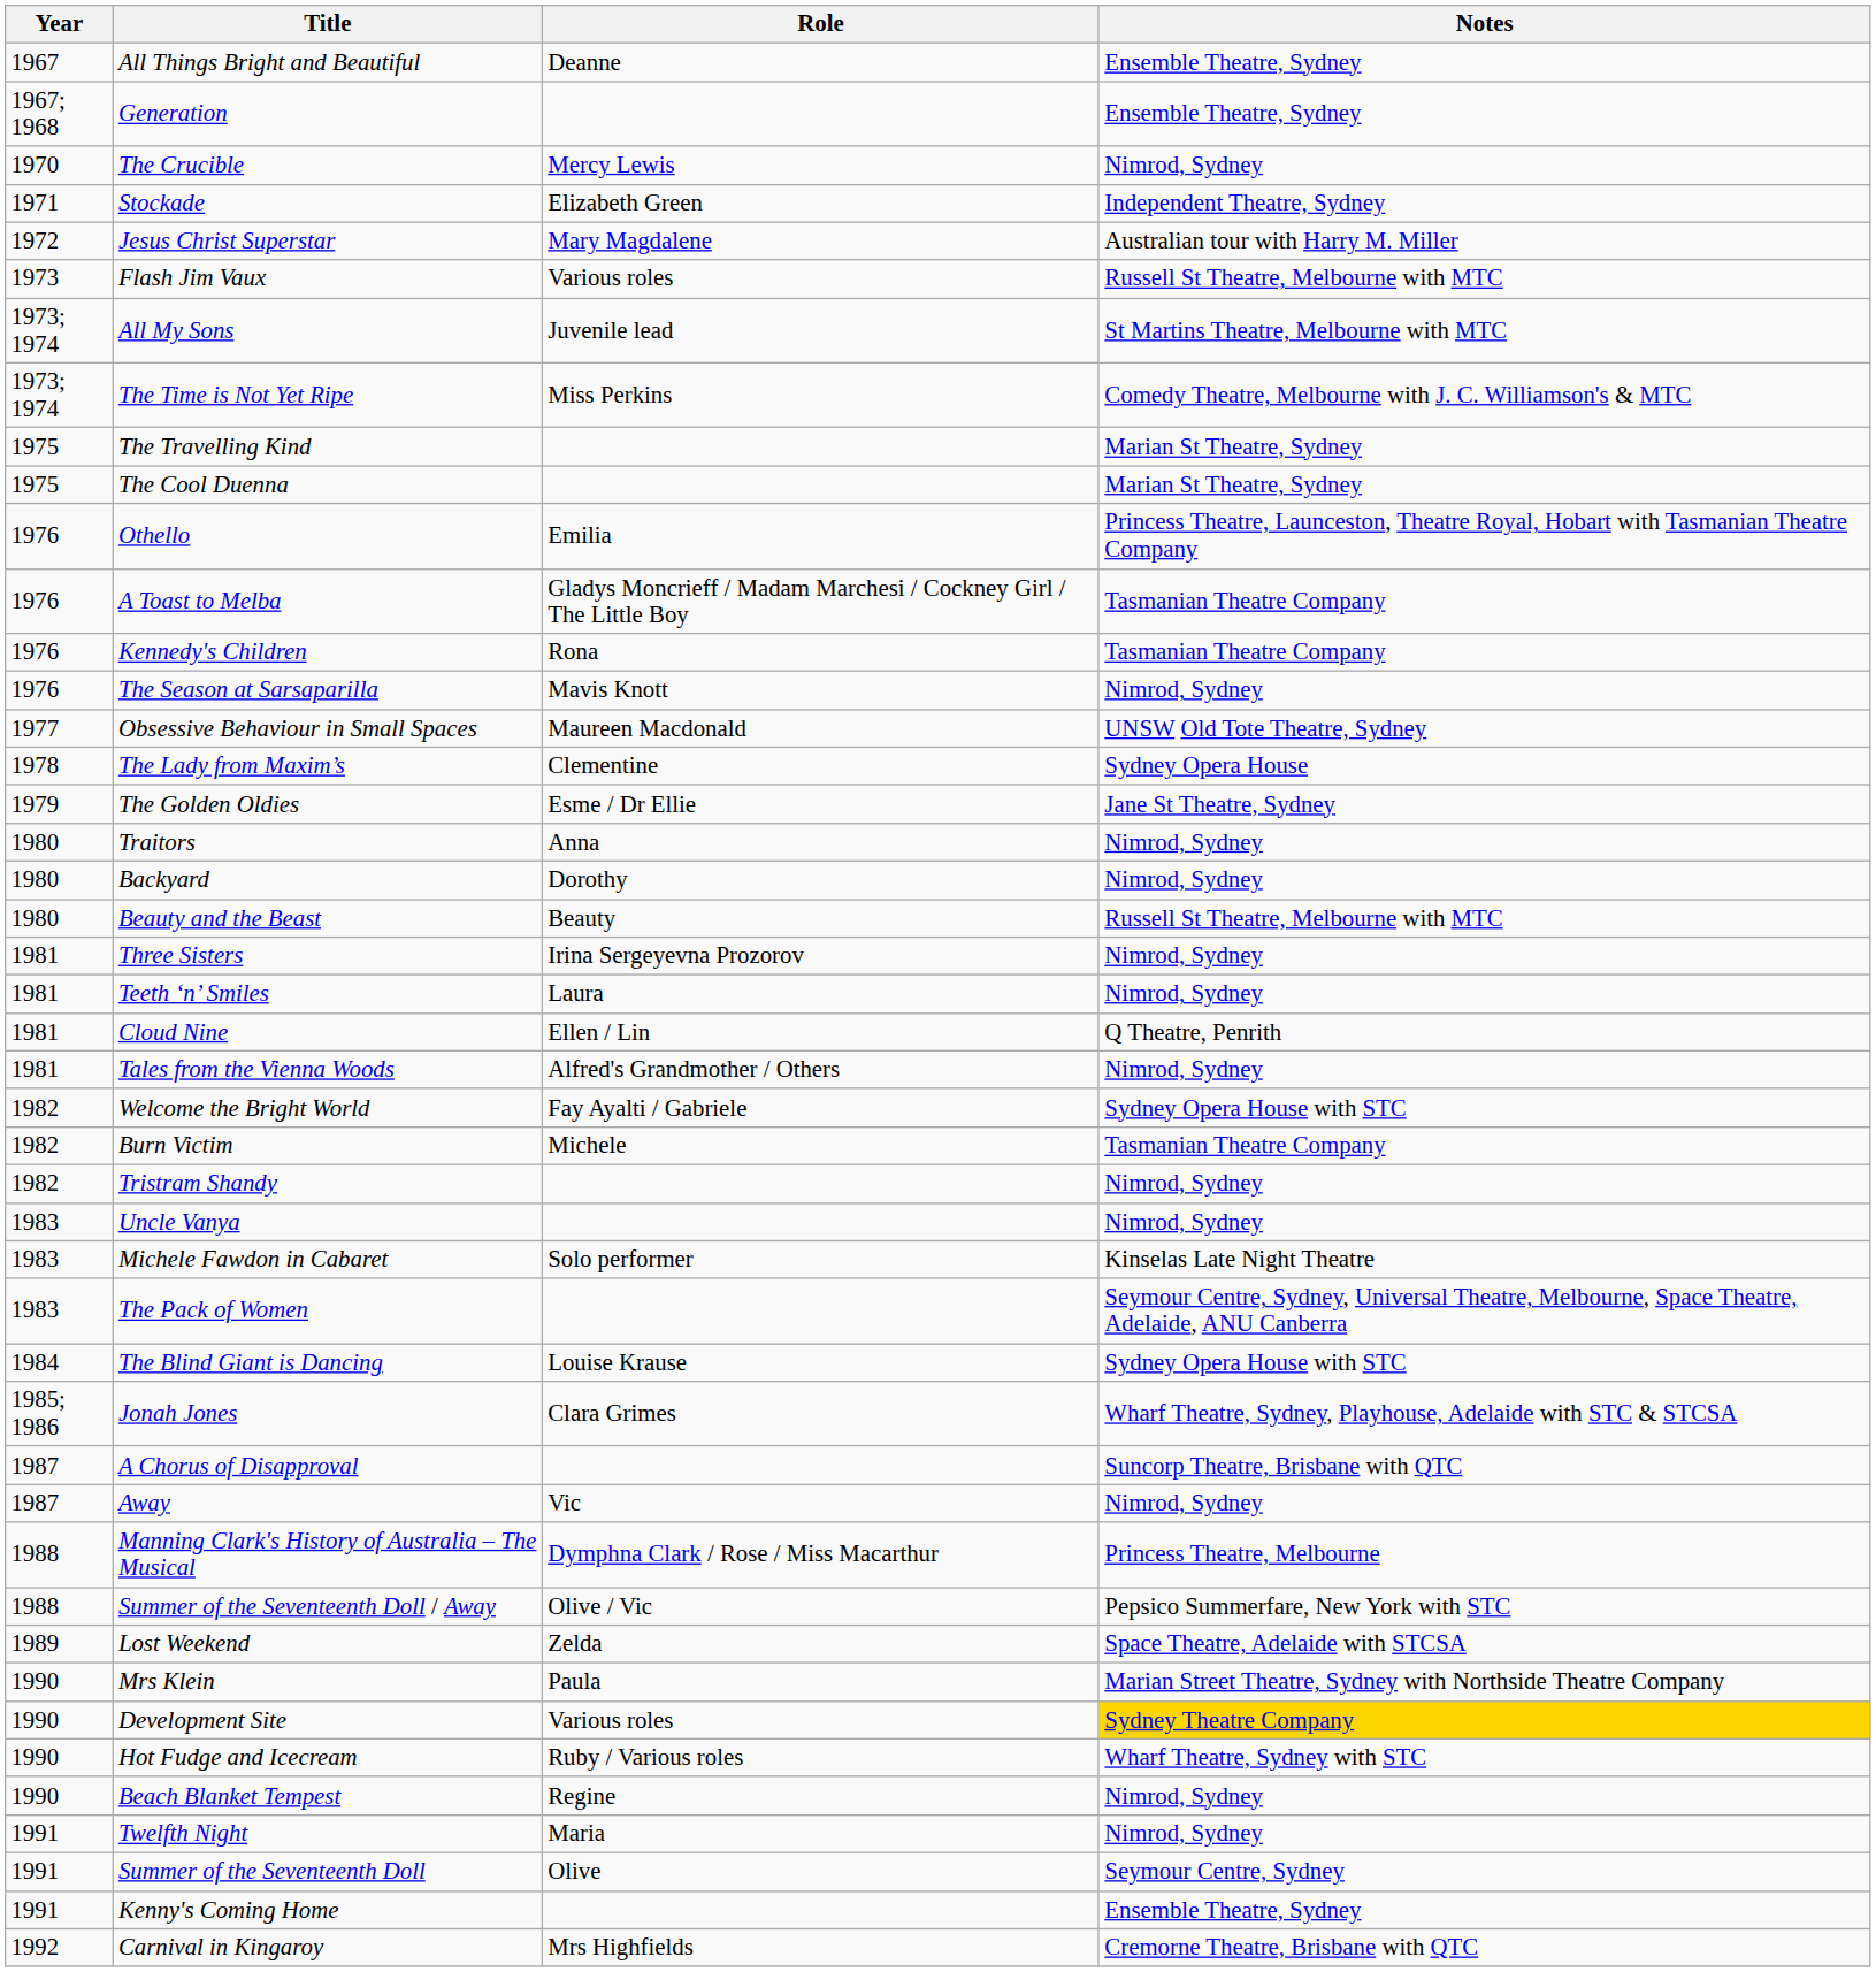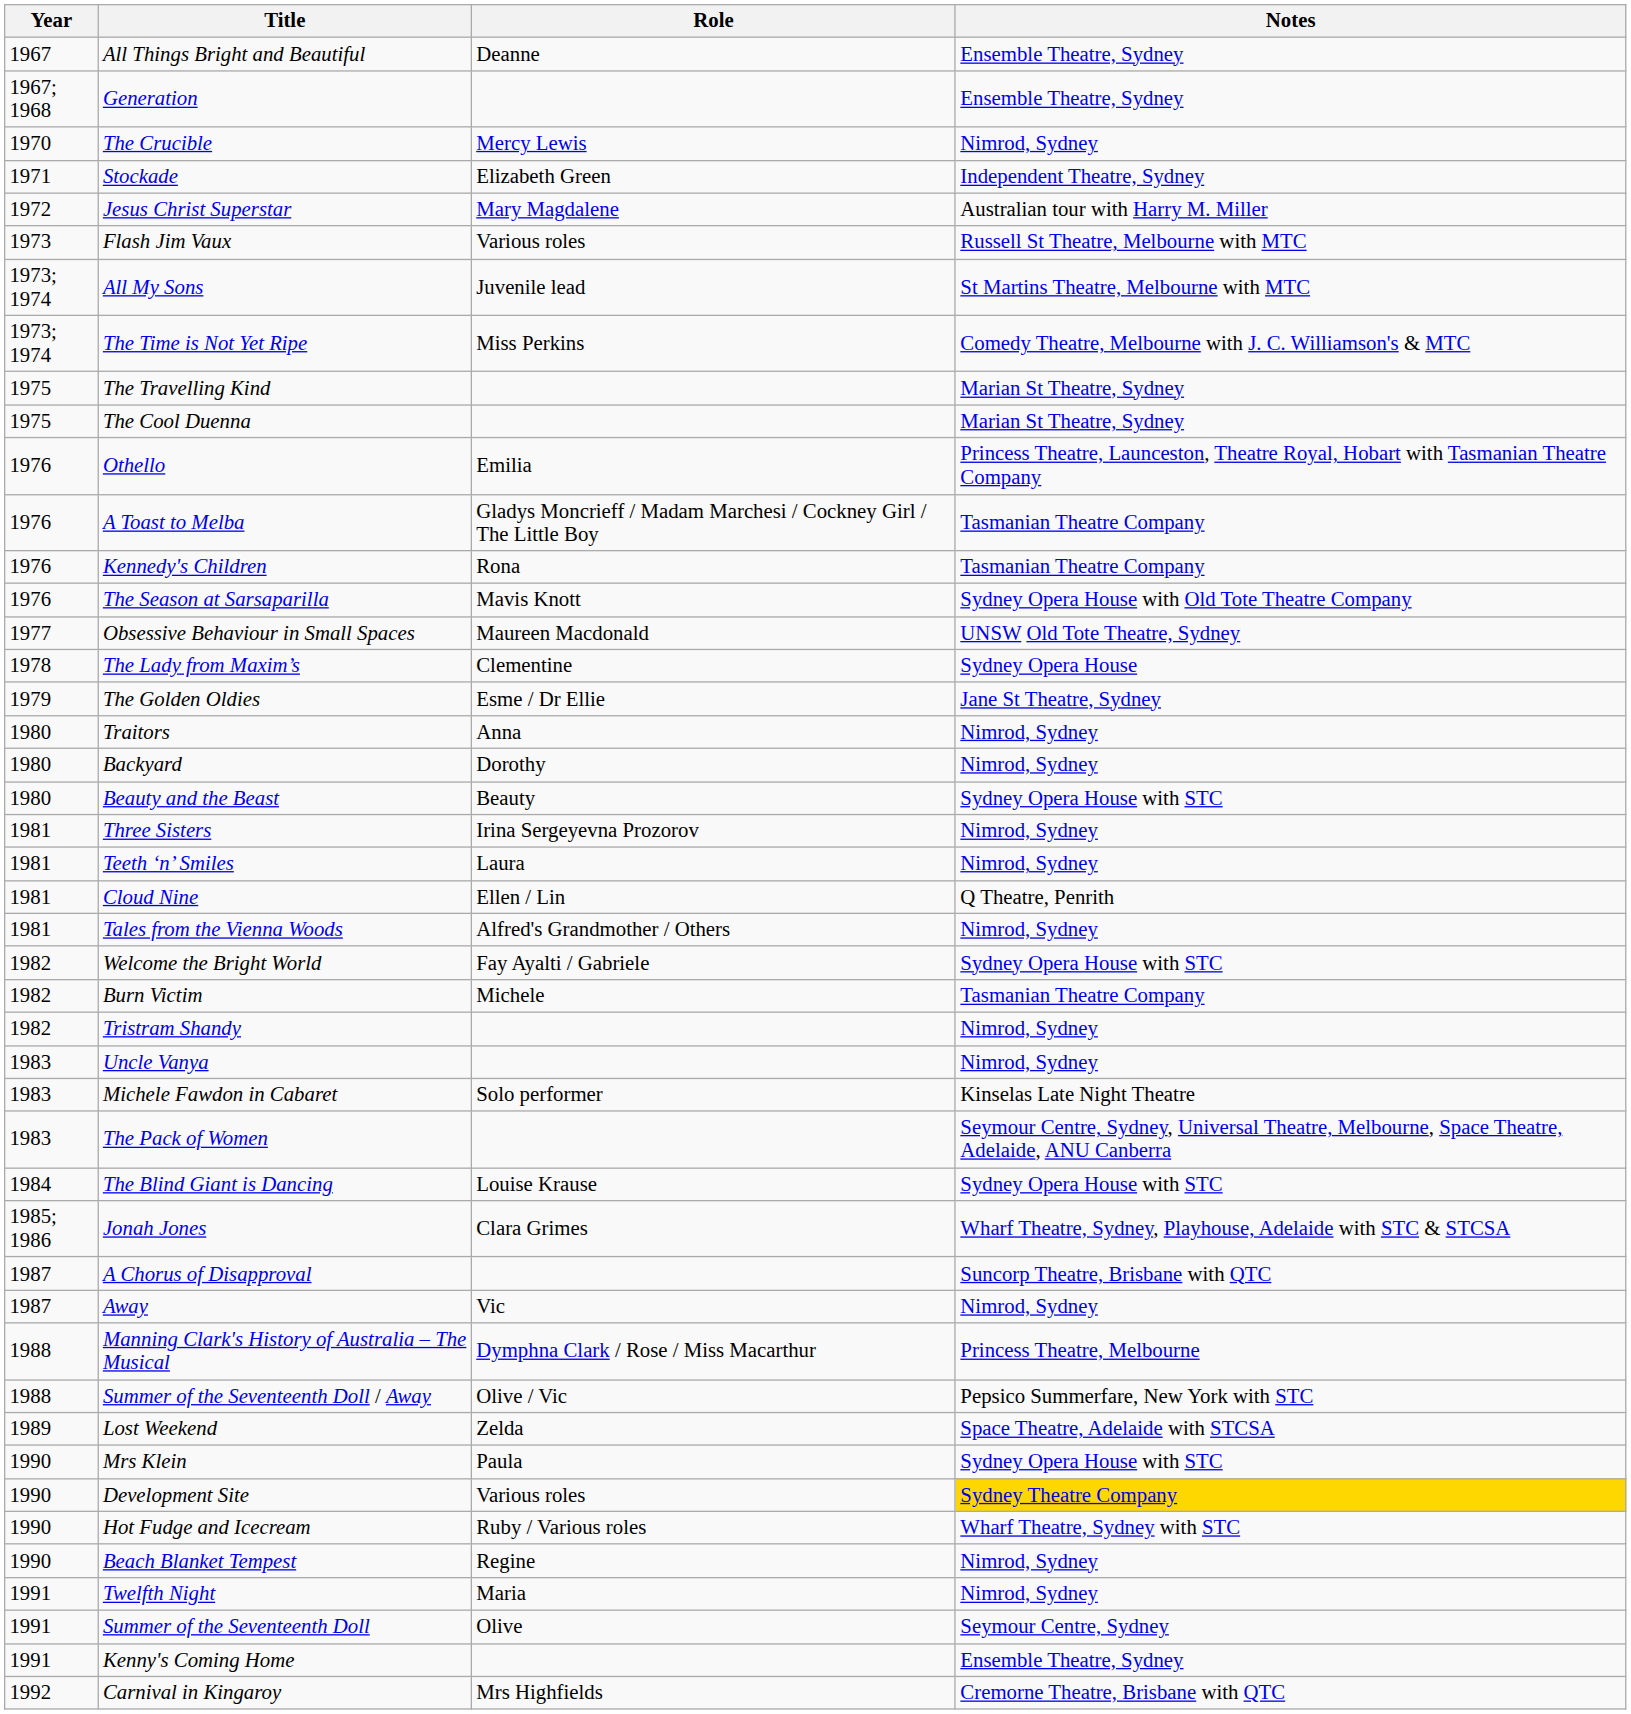 <table class="wikitable plainrowheaders sortable">
 <tr>
 <th scope="col">Year</th>
 <th scope="col">Title</th>
 <th scope="col">Role</th>
 <th scope="col" class="unsortable">Notes</th>
 </tr>
 <tr>
 <td>1967</td>
 <td><em>All Things Bright and Beautiful</em></td>
 <td>Deanne</td>
 <td><a href='#'>Ensemble Theatre, Sydney</a></td>
 </tr>
 <tr>
 <td>1967; 1968</td>
 <td><em><a href='#'>Generation</a></em></td>
 <td></td>
 <td><a href='#'>Ensemble Theatre, Sydney</a></td>
 </tr>
 <tr>
 <td>1970</td>
 <td><em><a href='#'>The Crucible</a></em></td>
 <td><a href='#'>Mercy Lewis</a></td>
 <td><a href='#'>Nimrod, Sydney</a></td>
 </tr>
 <tr>
 <td>1971</td>
 <td><em><a href='#'>Stockade</a></em></td>
 <td>Elizabeth Green</td>
 <td><a href='#'>Independent Theatre, Sydney</a></td>
 </tr>
 <tr>
 <td>1972</td>
 <td><em><a href='#'>Jesus Christ Superstar</a></em></td>
 <td><a href='#'>Mary Magdalene</a></td>
 <td>Australian tour with <a href='#'>Harry M. Miller</a></td>
 </tr>
 <tr>
 <td>1973</td>
 <td><em>Flash Jim Vaux</em></td>
 <td>Various roles</td>
 <td><a href='#'>Russell St Theatre, Melbourne</a> with <a href='#'>MTC</a></td>
 </tr>
 <tr>
 <td>1973; 1974</td>
 <td><em><a href='#'>All My Sons</a></em></td>
 <td>Juvenile lead</td>
 <td><a href='#'>St Martins Theatre, Melbourne</a> with <a href='#'>MTC</a></td>
 </tr>
 <tr>
 <td>1973; 1974</td>
 <td><em><a href='#'>The Time is Not Yet Ripe</a></em></td>
 <td>Miss Perkins</td>
 <td><a href='#'>Comedy Theatre, Melbourne</a> with <a href='#'>J. C. Williamson's</a> & <a href='#'>MTC</a></td>
 </tr>
 <tr>
 <td>1975</td>
 <td><em>The Travelling Kind</em></td>
 <td></td>
 <td><a href='#'> Marian St Theatre, Sydney</a></td>
 </tr>
 <tr>
 <td>1975</td>
 <td><em>The Cool Duenna</em></td>
 <td></td>
 <td><a href='#'>Marian St Theatre, Sydney</a></td>
 </tr>
 <tr>
 <td>1976</td>
 <td><em><a href='#'>Othello</a></em></td>
 <td>Emilia</td>
 <td><a href='#'>Princess Theatre, Launceston</a>, <a href='#'>Theatre Royal, Hobart</a> with <a href='#'>Tasmanian Theatre Company</a></td>
 </tr>
 <tr>
 <td>1976</td>
 <td><em><a href='#'>A Toast to Melba</a></em></td>
 <td>Gladys Moncrieff / Madam Marchesi / Cockney Girl / The Little Boy</td>
 <td><a href='#'>Tasmanian Theatre Company</a></td>
 </tr>
 <tr>
 <td>1976</td>
 <td><em><a href='#'>Kennedy's Children</a></em></td>
 <td>Rona</td>
 <td><a href='#'>Tasmanian Theatre Company</a></td>
 </tr>
 <tr>
 <td>1976</td>
 <td><em><a href='#'>The Season at Sarsaparilla</a></em></td>
 <td>Mavis Knott</td>
-<td><a href='#'>Nimrod, Sydney</a></td>
+<td><a href='#'>Sydney Opera House</a> with <a href='#'>Old Tote Theatre Company</a></td>
 </tr>
 <tr>
 <td>1977</td>
 <td><em>Obsessive Behaviour in Small Spaces</em></td>
 <td>Maureen Macdonald</td>
 <td><a href='#'>UNSW</a> <a href='#'>Old Tote Theatre, Sydney</a></td>
 </tr>
 <tr>
 <td>1978</td>
 <td><em><a href='#'>The Lady from Maxim’s</a></em></td>
 <td>Clementine</td>
 <td><a href='#'>Sydney Opera House</a></td>
 </tr>
 <tr>
 <td>1979</td>
 <td><em>The Golden Oldies</em></td>
 <td>Esme / Dr Ellie</td>
 <td><a href='#'>Jane St Theatre, Sydney</a></td>
 </tr>
 <tr>
 <td>1980</td>
 <td><em>Traitors</em></td>
 <td>Anna</td>
 <td><a href='#'>Nimrod, Sydney</a></td>
 </tr>
 <tr>
 <td>1980</td>
 <td><em>Backyard</em></td>
 <td>Dorothy</td>
 <td><a href='#'>Nimrod, Sydney</a></td>
 </tr>
 <tr>
 <td>1980</td>
 <td><em><a href='#'>Beauty and the Beast</a></em></td>
 <td>Beauty</td>
-<td><a href='#'>Russell St Theatre, Melbourne</a> with <a href='#'>MTC</a></td>
+<td><a href='#'>Sydney Opera House</a> with <a href='#'>STC</a></td>
 </tr>
 <tr>
 <td>1981</td>
 <td><em><a href='#'>Three Sisters</a></em></td>
 <td>Irina Sergeyevna Prozorov</td>
 <td><a href='#'>Nimrod, Sydney</a></td>
 </tr>
 <tr>
 <td>1981</td>
 <td><em><a href='#'>Teeth ‘n’ Smiles</a></em></td>
 <td>Laura</td>
 <td><a href='#'>Nimrod, Sydney</a></td>
 </tr>
 <tr>
 <td>1981</td>
 <td><em><a href='#'>Cloud Nine</a></em></td>
 <td>Ellen / Lin</td>
 <td>Q Theatre, Penrith</td>
 </tr>
 <tr>
 <td>1981</td>
 <td><em><a href='#'>Tales from the Vienna Woods</a></em></td>
 <td>Alfred's Grandmother / Others</td>
 <td><a href='#'>Nimrod, Sydney</a></td>
 </tr>
 <tr>
 <td>1982</td>
 <td><em>Welcome the Bright World</em></td>
 <td>Fay Ayalti / Gabriele</td>
 <td><a href='#'>Sydney Opera House</a> with <a href='#'>STC</a></td>
 </tr>
 <tr>
 <td>1982</td>
 <td><em>Burn Victim</em></td>
 <td>Michele</td>
 <td><a href='#'>Tasmanian Theatre Company</a></td>
 </tr>
 <tr>
 <td>1982</td>
 <td><em><a href='#'>Tristram Shandy</a></em></td>
 <td></td>
 <td><a href='#'>Nimrod, Sydney</a></td>
 </tr>
 <tr>
 <td>1983</td>
 <td><em><a href='#'>Uncle Vanya</a></em></td>
 <td></td>
 <td><a href='#'>Nimrod, Sydney</a></td>
 </tr>
 <tr>
 <td>1983</td>
 <td><em>Michele Fawdon in Cabaret</em></td>
 <td>Solo performer</td>
 <td>Kinselas Late Night Theatre</td>
 </tr>
 <tr>
 <td>1983</td>
 <td><em><a href='#'>The Pack of Women</a></em></td>
 <td></td>
 <td><a href='#'>Seymour Centre, Sydney</a>, <a href='#'>Universal Theatre, Melbourne</a>, <a href='#'>Space Theatre, Adelaide</a>, <a href='#'>ANU Canberra</a></td>
 </tr>
 <tr>
 <td>1984</td>
 <td><em><a href='#'>The Blind Giant is Dancing</a></em></td>
 <td>Louise Krause</td>
 <td><a href='#'>Sydney Opera House</a> with <a href='#'>STC</a></td>
 </tr>
 <tr>
 <td>1985; 1986</td>
 <td><em><a href='#'>Jonah Jones</a></em></td>
 <td>Clara Grimes</td>
 <td><a href='#'>Wharf Theatre, Sydney</a>, <a href='#'>Playhouse, Adelaide</a> with <a href='#'>STC</a> & <a href='#'>STCSA</a></td>
 </tr>
 <tr>
 <td>1987</td>
 <td><em><a href='#'>A Chorus of Disapproval</a></em></td>
 <td></td>
 <td><a href='#'>Suncorp Theatre, Brisbane</a> with <a href='#'>QTC</a></td>
 </tr>
 <tr>
 <td>1987</td>
 <td><em><a href='#'>Away</a></em></td>
 <td>Vic</td>
 <td><a href='#'>Nimrod, Sydney</a></td>
 </tr>
 <tr>
 <td>1988</td>
 <td><em><a href='#'>Manning Clark's History of Australia – The Musical</a></em></td>
 <td><a href='#'>Dymphna Clark</a> / Rose / Miss Macarthur</td>
 <td><a href='#'>Princess Theatre, Melbourne</a></td>
 </tr>
 <tr>
 <td>1988</td>
 <td><em><a href='#'>Summer of the Seventeenth Doll</a></em> / <em><a href='#'>Away</a></em></td>
 <td>Olive / Vic</td>
 <td>Pepsico Summerfare, New York with <a href='#'>STC</a></td>
 </tr>
 <tr>
 <td>1989</td>
 <td><em>Lost Weekend</em></td>
 <td>Zelda</td>
 <td><a href='#'>Space Theatre, Adelaide</a> with <a href='#'>STCSA</a></td>
 </tr>
 <tr>
 <td>1990</td>
 <td><em>Mrs Klein</em></td>
 <td>Paula</td>
-<td><a href='#'>Marian Street Theatre, Sydney</a> with Northside Theatre Company</td>
+<td><a href='#'>Sydney Opera House</a> with <a href='#'>STC</a></td>
 </tr>
 <tr>
 <td>1990</td>
 <td><em>Development Site</em></td>
 <td>Various roles</td>
 <td style="background: gold;"><a href='#'>Sydney Theatre Company</a></td>
 </tr>
 <tr>
 <td>1990</td>
 <td><em>Hot Fudge and Icecream</em></td>
 <td>Ruby / Various roles</td>
 <td><a href='#'>Wharf Theatre, Sydney</a> with <a href='#'>STC</a></td>
 </tr>
 <tr>
 <td>1990</td>
 <td><em><a href='#'>Beach Blanket Tempest</a></em></td>
 <td>Regine</td>
 <td><a href='#'>Nimrod, Sydney</a></td>
 </tr>
 <tr>
 <td>1991</td>
 <td><em><a href='#'>Twelfth Night</a></em></td>
 <td>Maria</td>
 <td><a href='#'>Nimrod, Sydney</a></td>
 </tr>
 <tr>
 <td>1991</td>
 <td><em><a href='#'>Summer of the Seventeenth Doll</a></em></td>
 <td>Olive</td>
 <td><a href='#'>Seymour Centre, Sydney</a></td>
 </tr>
 <tr>
 <td>1991</td>
 <td><em>Kenny's Coming Home</em></td>
 <td></td>
 <td><a href='#'>Ensemble Theatre, Sydney</a></td>
 </tr>
 <tr>
 <td>1992</td>
 <td><em>Carnival in Kingaroy</em></td>
 <td>Mrs Highfields</td>
 <td><a href='#'>Cremorne Theatre, Brisbane</a> with <a href='#'>QTC</a></td>
 </tr>
 </table>
